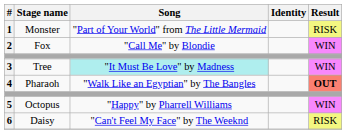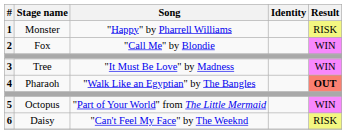 <table class="wikitable plainrowheaders" style="text-align: center;">
 <tr>
 <th>#</th>
 <th>Stage name</th>
 <th>Song</th>
 <th>Identity</th>
 <th>Result</th>
 </tr>
 <tr>
 <th>1</th>
 <td>Monster</td>
-<td>"<a href='#'>Part of Your World</a>" from <em><a href='#'>The Little Mermaid</a></em></td>
+<td>"<a href='#'>Happy</a>" by <a href='#'>Pharrell Williams</a></td>
 <td></td>
 <td bgcolor=#F3F781>RISK</td>
 </tr>
 <tr>
 <th>2</th>
 <td>Fox</td>
 <td>"<a href='#'>Call Me</a>" by <a href='#'>Blondie</a></td>
 <td></td>
 <td bgcolor="#F888FD">WIN</td>
 </tr>
 <tr>
 <td colspan="5" style="background:darkgray"></td>
 </tr>
 <tr>
 <th>3</th>
 <td>Tree</td>
-<td style="background: paleturquoise;">"<a href='#'>It Must Be Love</a>" by <a href='#'>Madness</a></td>
+<td>"<a href='#'>It Must Be Love</a>" by <a href='#'>Madness</a></td>
 <td></td>
 <td bgcolor="#F888FD">WIN</td>
 </tr>
 <tr>
 <th>4</th>
 <td>Pharaoh</td>
 <td>"<a href='#'>Walk Like an Egyptian</a>" by <a href='#'>The Bangles</a></td>
 <td></td>
 <td bgcolor=salmon><strong>OUT</strong></td>
 </tr>
 <tr>
 <td colspan="5" style="background:darkgray"></td>
 </tr>
 <tr>
 <th>5</th>
 <td>Octopus</td>
-<td>"<a href='#'>Happy</a>" by <a href='#'>Pharrell Williams</a></td>
+<td>"<a href='#'>Part of Your World</a>" from <em><a href='#'>The Little Mermaid</a></em></td>
 <td></td>
 <td bgcolor="#F888FD">WIN</td>
 </tr>
 <tr>
 <th>6</th>
 <td>Daisy</td>
 <td>"<a href='#'>Can't Feel My Face</a>" by <a href='#'>The Weeknd</a></td>
 <td></td>
 <td bgcolor=#F3F781>RISK</td>
 </tr>
 <tr>
 </tr>
 </table>
